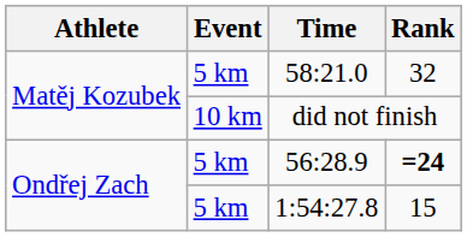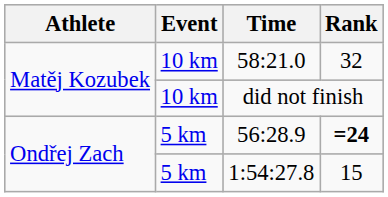 <table class="wikitable" style="text-align:center; font-size:90%">
 <tr>
 <th>Athlete</th>
 <th>Event</th>
 <th>Time</th>
 <th>Rank</th>
 </tr>
 <tr>
 <td align=left rowspan=2><a href='#'>Matěj Kozubek</a></td>
-<td align=left><a href='#'>5 km</a></td>
+<td align=left><a href='#'>10 km</a></td>
 <td>58:21.0</td>
 <td>32</td>
 </tr>
 <tr>
 <td align=left><a href='#'>10 km</a></td>
 <td colspan=2>did not finish</td>
 </tr>
 <tr>
 <td rowspan=2 align=left><a href='#'>Ondřej Zach</a></td>
 <td align=left><a href='#'>5 km</a></td>
 <td>56:28.9</td>
 <td><strong>=24</strong></td>
 </tr>
 <tr>
 <td align=left><a href='#'>5 km</a></td>
 <td>1:54:27.8</td>
 <td>15</td>
 </tr>
 </table>
